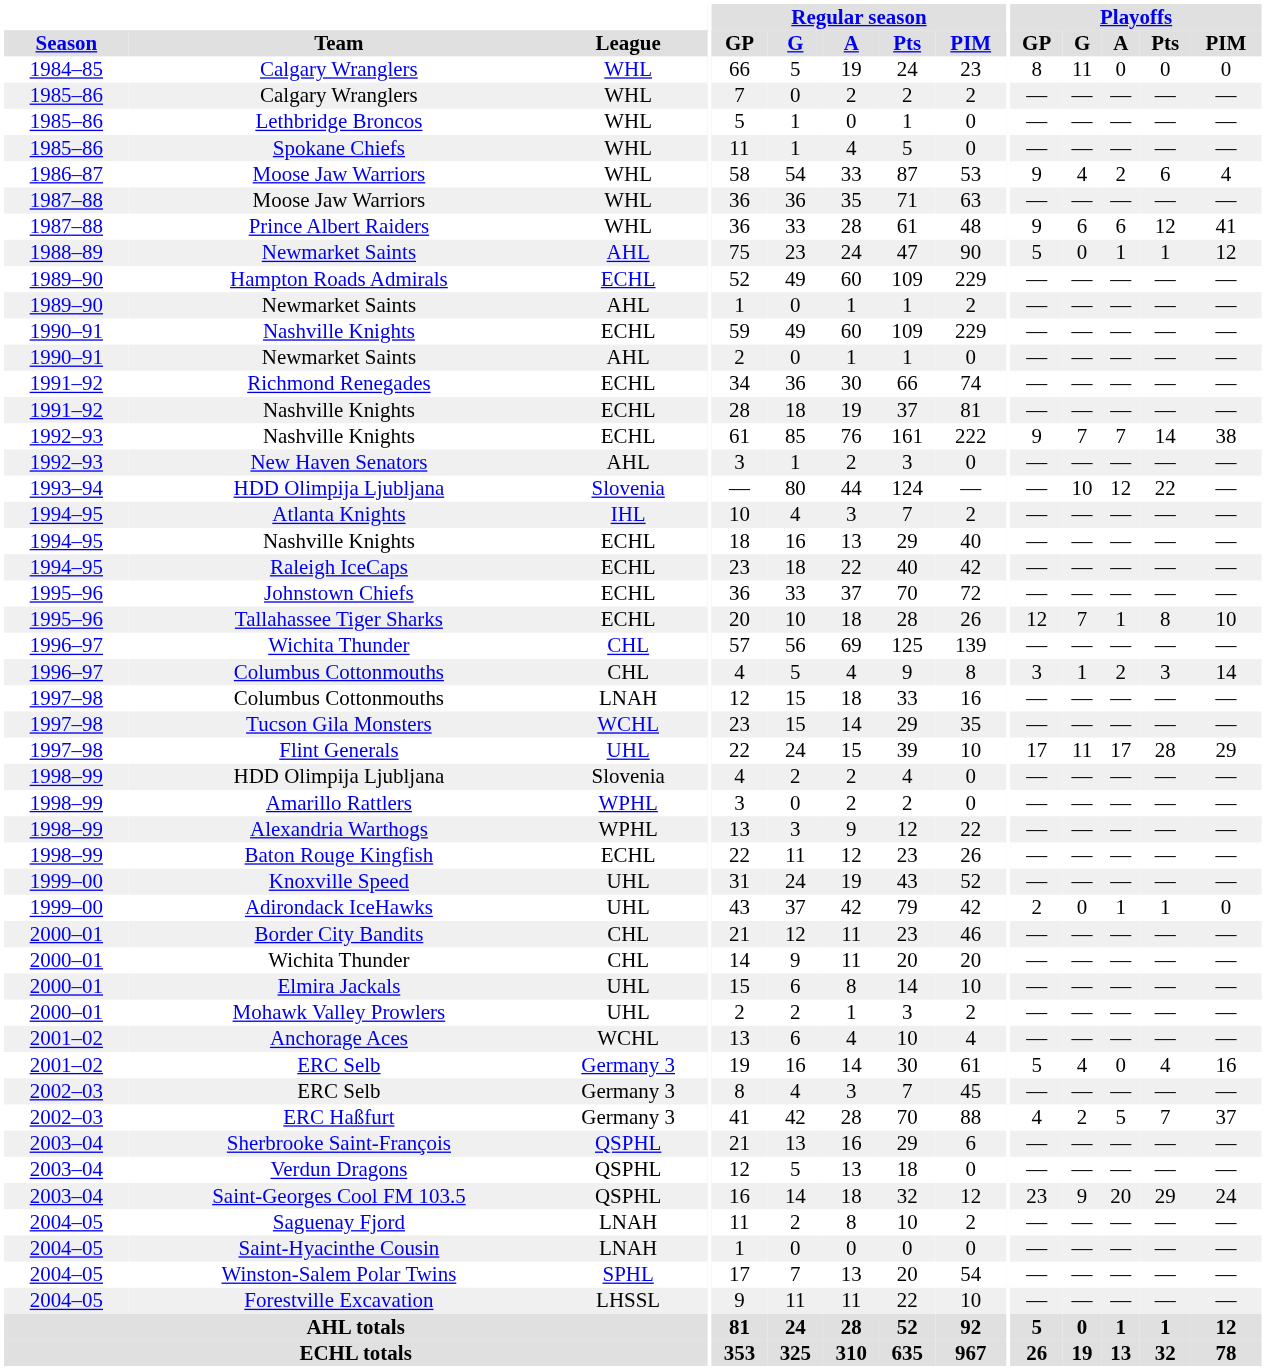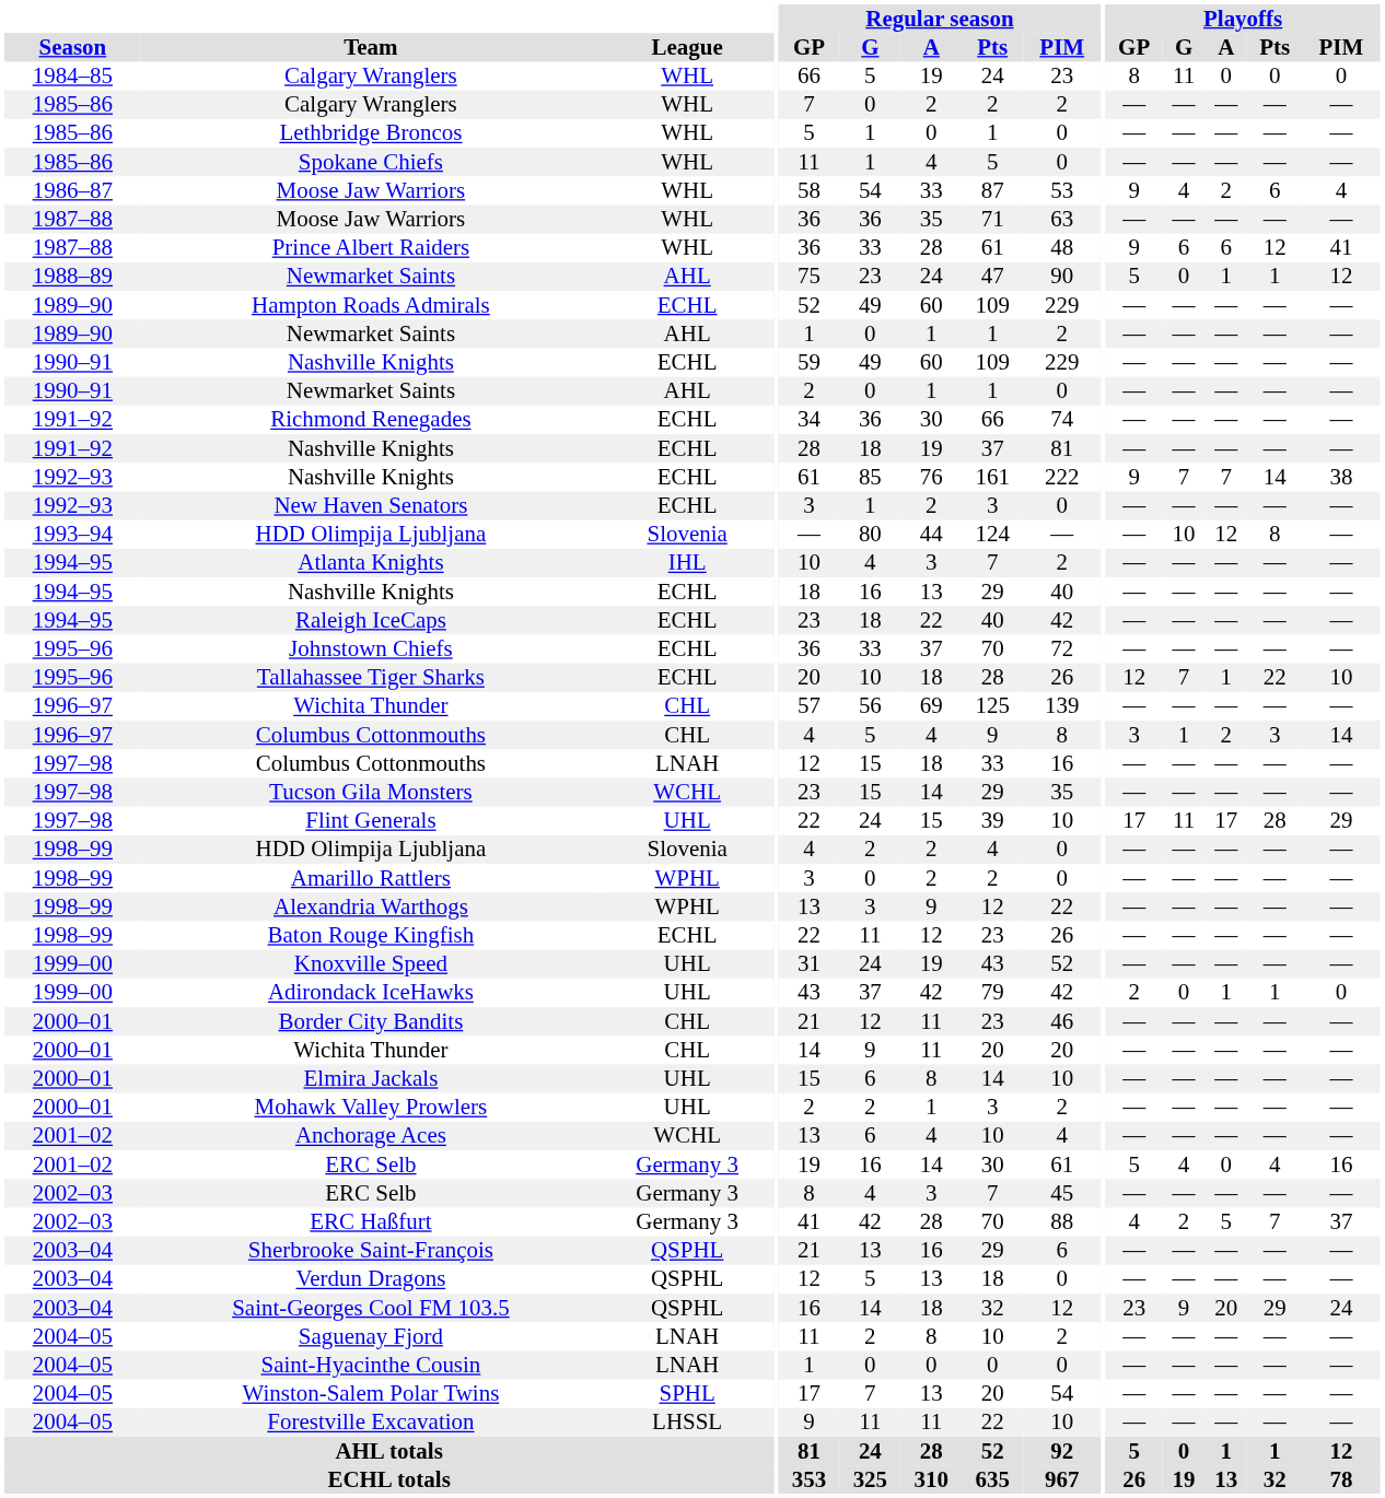 <table border="0" cellpadding="1" cellspacing="0" style="text-align:center; width:60em">
 <tr bgcolor="#e0e0e0">
 <th colspan="3" bgcolor="#ffffff"></th>
 <th rowspan="99" bgcolor="#ffffff"></th>
 <th colspan="5"><a href='#'>Regular season</a></th>
 <th rowspan="99" bgcolor="#ffffff"></th>
 <th colspan="5"><a href='#'>Playoffs</a></th>
 </tr>
 <tr bgcolor="#e0e0e0">
 <th><a href='#'>Season</a></th>
 <th>Team</th>
 <th>League</th>
 <th>GP</th>
 <th><a href='#'>G</a></th>
 <th><a href='#'>A</a></th>
 <th><a href='#'>Pts</a></th>
 <th><a href='#'>PIM</a></th>
 <th>GP</th>
 <th>G</th>
 <th>A</th>
 <th>Pts</th>
 <th>PIM</th>
 </tr>
 <tr>
 <td><a href='#'>1984–85</a></td>
 <td><a href='#'>Calgary Wranglers</a></td>
 <td><a href='#'>WHL</a></td>
 <td>66</td>
 <td>5</td>
 <td>19</td>
 <td>24</td>
 <td>23</td>
 <td>8</td>
 <td>11</td>
 <td>0</td>
 <td>0</td>
 <td>0</td>
 </tr>
 <tr bgcolor="#f0f0f0">
 <td><a href='#'>1985–86</a></td>
 <td>Calgary Wranglers</td>
 <td>WHL</td>
 <td>7</td>
 <td>0</td>
 <td>2</td>
 <td>2</td>
 <td>2</td>
 <td>—</td>
 <td>—</td>
 <td>—</td>
 <td>—</td>
 <td>—</td>
 </tr>
 <tr>
 <td><a href='#'>1985–86</a></td>
 <td><a href='#'>Lethbridge Broncos</a></td>
 <td>WHL</td>
 <td>5</td>
 <td>1</td>
 <td>0</td>
 <td>1</td>
 <td>0</td>
 <td>—</td>
 <td>—</td>
 <td>—</td>
 <td>—</td>
 <td>—</td>
 </tr>
 <tr bgcolor="#f0f0f0">
 <td><a href='#'>1985–86</a></td>
 <td><a href='#'>Spokane Chiefs</a></td>
 <td>WHL</td>
 <td>11</td>
 <td>1</td>
 <td>4</td>
 <td>5</td>
 <td>0</td>
 <td>—</td>
 <td>—</td>
 <td>—</td>
 <td>—</td>
 <td>—</td>
 </tr>
 <tr>
 <td><a href='#'>1986–87</a></td>
 <td><a href='#'>Moose Jaw Warriors</a></td>
 <td>WHL</td>
 <td>58</td>
 <td>54</td>
 <td>33</td>
 <td>87</td>
 <td>53</td>
 <td>9</td>
 <td>4</td>
 <td>2</td>
 <td>6</td>
 <td>4</td>
 </tr>
 <tr bgcolor="#f0f0f0">
 <td><a href='#'>1987–88</a></td>
 <td>Moose Jaw Warriors</td>
 <td>WHL</td>
 <td>36</td>
 <td>36</td>
 <td>35</td>
 <td>71</td>
 <td>63</td>
 <td>—</td>
 <td>—</td>
 <td>—</td>
 <td>—</td>
 <td>—</td>
 </tr>
 <tr>
 <td><a href='#'>1987–88</a></td>
 <td><a href='#'>Prince Albert Raiders</a></td>
 <td>WHL</td>
 <td>36</td>
 <td>33</td>
 <td>28</td>
 <td>61</td>
 <td>48</td>
 <td>9</td>
 <td>6</td>
 <td>6</td>
 <td>12</td>
 <td>41</td>
 </tr>
 <tr bgcolor="#f0f0f0">
 <td><a href='#'>1988–89</a></td>
 <td><a href='#'>Newmarket Saints</a></td>
 <td><a href='#'>AHL</a></td>
 <td>75</td>
 <td>23</td>
 <td>24</td>
 <td>47</td>
 <td>90</td>
 <td>5</td>
 <td>0</td>
 <td>1</td>
 <td>1</td>
 <td>12</td>
 </tr>
 <tr>
 <td><a href='#'>1989–90</a></td>
 <td><a href='#'>Hampton Roads Admirals</a></td>
 <td><a href='#'>ECHL</a></td>
 <td>52</td>
 <td>49</td>
 <td>60</td>
 <td>109</td>
 <td>229</td>
 <td>—</td>
 <td>—</td>
 <td>—</td>
 <td>—</td>
 <td>—</td>
 </tr>
 <tr bgcolor="#f0f0f0">
 <td><a href='#'>1989–90</a></td>
 <td>Newmarket Saints</td>
 <td>AHL</td>
 <td>1</td>
 <td>0</td>
 <td>1</td>
 <td>1</td>
 <td>2</td>
 <td>—</td>
 <td>—</td>
 <td>—</td>
 <td>—</td>
 <td>—</td>
 </tr>
 <tr>
 <td><a href='#'>1990–91</a></td>
 <td><a href='#'>Nashville Knights</a></td>
 <td>ECHL</td>
 <td>59</td>
 <td>49</td>
 <td>60</td>
 <td>109</td>
 <td>229</td>
 <td>—</td>
 <td>—</td>
 <td>—</td>
 <td>—</td>
 <td>—</td>
 </tr>
 <tr bgcolor="#f0f0f0">
 <td><a href='#'>1990–91</a></td>
 <td>Newmarket Saints</td>
 <td>AHL</td>
 <td>2</td>
 <td>0</td>
 <td>1</td>
 <td>1</td>
 <td>0</td>
 <td>—</td>
 <td>—</td>
 <td>—</td>
 <td>—</td>
 <td>—</td>
 </tr>
 <tr>
 <td><a href='#'>1991–92</a></td>
 <td><a href='#'>Richmond Renegades</a></td>
 <td>ECHL</td>
 <td>34</td>
 <td>36</td>
 <td>30</td>
 <td>66</td>
 <td>74</td>
 <td>—</td>
 <td>—</td>
 <td>—</td>
 <td>—</td>
 <td>—</td>
 </tr>
 <tr bgcolor="#f0f0f0">
 <td><a href='#'>1991–92</a></td>
 <td>Nashville Knights</td>
 <td>ECHL</td>
 <td>28</td>
 <td>18</td>
 <td>19</td>
 <td>37</td>
 <td>81</td>
 <td>—</td>
 <td>—</td>
 <td>—</td>
 <td>—</td>
 <td>—</td>
 </tr>
 <tr>
 <td><a href='#'>1992–93</a></td>
 <td>Nashville Knights</td>
 <td>ECHL</td>
 <td>61</td>
 <td>85</td>
 <td>76</td>
 <td>161</td>
 <td>222</td>
 <td>9</td>
 <td>7</td>
 <td>7</td>
 <td>14</td>
 <td>38</td>
 </tr>
 <tr bgcolor="#f0f0f0">
 <td><a href='#'>1992–93</a></td>
 <td><a href='#'>New Haven Senators</a></td>
-<td>AHL</td>
+<td>ECHL</td>
 <td>3</td>
 <td>1</td>
 <td>2</td>
 <td>3</td>
 <td>0</td>
 <td>—</td>
 <td>—</td>
 <td>—</td>
 <td>—</td>
 <td>—</td>
 </tr>
 <tr>
 <td><a href='#'>1993–94</a></td>
 <td><a href='#'>HDD Olimpija Ljubljana</a></td>
 <td><a href='#'>Slovenia</a></td>
 <td>—</td>
 <td>80</td>
 <td>44</td>
 <td>124</td>
 <td>—</td>
 <td>—</td>
 <td>10</td>
 <td>12</td>
-<td>22</td>
+<td>8</td>
 <td>—</td>
 </tr>
 <tr bgcolor="#f0f0f0">
 <td><a href='#'>1994–95</a></td>
 <td><a href='#'>Atlanta Knights</a></td>
 <td><a href='#'>IHL</a></td>
 <td>10</td>
 <td>4</td>
 <td>3</td>
 <td>7</td>
 <td>2</td>
 <td>—</td>
 <td>—</td>
 <td>—</td>
 <td>—</td>
 <td>—</td>
 </tr>
 <tr>
 <td><a href='#'>1994–95</a></td>
 <td>Nashville Knights</td>
 <td>ECHL</td>
 <td>18</td>
 <td>16</td>
 <td>13</td>
 <td>29</td>
 <td>40</td>
 <td>—</td>
 <td>—</td>
 <td>—</td>
 <td>—</td>
 <td>—</td>
 </tr>
 <tr bgcolor="#f0f0f0">
 <td><a href='#'>1994–95</a></td>
 <td><a href='#'>Raleigh IceCaps</a></td>
 <td>ECHL</td>
 <td>23</td>
 <td>18</td>
 <td>22</td>
 <td>40</td>
 <td>42</td>
 <td>—</td>
 <td>—</td>
 <td>—</td>
 <td>—</td>
 <td>—</td>
 </tr>
 <tr>
 <td><a href='#'>1995–96</a></td>
 <td><a href='#'>Johnstown Chiefs</a></td>
 <td>ECHL</td>
 <td>36</td>
 <td>33</td>
 <td>37</td>
 <td>70</td>
 <td>72</td>
 <td>—</td>
 <td>—</td>
 <td>—</td>
 <td>—</td>
 <td>—</td>
 </tr>
 <tr bgcolor="#f0f0f0">
 <td><a href='#'>1995–96</a></td>
 <td><a href='#'>Tallahassee Tiger Sharks</a></td>
 <td>ECHL</td>
 <td>20</td>
 <td>10</td>
 <td>18</td>
 <td>28</td>
 <td>26</td>
 <td>12</td>
 <td>7</td>
 <td>1</td>
-<td>8</td>
+<td>22</td>
 <td>10</td>
 </tr>
 <tr>
 <td><a href='#'>1996–97</a></td>
 <td><a href='#'>Wichita Thunder</a></td>
 <td><a href='#'>CHL</a></td>
 <td>57</td>
 <td>56</td>
 <td>69</td>
 <td>125</td>
 <td>139</td>
 <td>—</td>
 <td>—</td>
 <td>—</td>
 <td>—</td>
 <td>—</td>
 </tr>
 <tr bgcolor="#f0f0f0">
 <td><a href='#'>1996–97</a></td>
 <td><a href='#'>Columbus Cottonmouths</a></td>
 <td>CHL</td>
 <td>4</td>
 <td>5</td>
 <td>4</td>
 <td>9</td>
 <td>8</td>
 <td>3</td>
 <td>1</td>
 <td>2</td>
 <td>3</td>
 <td>14</td>
 </tr>
 <tr>
 <td><a href='#'>1997–98</a></td>
 <td>Columbus Cottonmouths</td>
 <td>LNAH</td>
 <td>12</td>
 <td>15</td>
 <td>18</td>
 <td>33</td>
 <td>16</td>
 <td>—</td>
 <td>—</td>
 <td>—</td>
 <td>—</td>
 <td>—</td>
 </tr>
 <tr bgcolor="#f0f0f0">
 <td><a href='#'>1997–98</a></td>
 <td><a href='#'>Tucson Gila Monsters</a></td>
 <td><a href='#'>WCHL</a></td>
 <td>23</td>
 <td>15</td>
 <td>14</td>
 <td>29</td>
 <td>35</td>
 <td>—</td>
 <td>—</td>
 <td>—</td>
 <td>—</td>
 <td>—</td>
 </tr>
 <tr>
 <td><a href='#'>1997–98</a></td>
 <td><a href='#'>Flint Generals</a></td>
 <td><a href='#'>UHL</a></td>
 <td>22</td>
 <td>24</td>
 <td>15</td>
 <td>39</td>
 <td>10</td>
 <td>17</td>
 <td>11</td>
 <td>17</td>
 <td>28</td>
 <td>29</td>
 </tr>
 <tr bgcolor="#f0f0f0">
 <td><a href='#'>1998–99</a></td>
 <td>HDD Olimpija Ljubljana</td>
 <td>Slovenia</td>
 <td>4</td>
 <td>2</td>
 <td>2</td>
 <td>4</td>
 <td>0</td>
 <td>—</td>
 <td>—</td>
 <td>—</td>
 <td>—</td>
 <td>—</td>
 </tr>
 <tr>
 <td><a href='#'>1998–99</a></td>
 <td><a href='#'>Amarillo Rattlers</a></td>
 <td><a href='#'>WPHL</a></td>
 <td>3</td>
 <td>0</td>
 <td>2</td>
 <td>2</td>
 <td>0</td>
 <td>—</td>
 <td>—</td>
 <td>—</td>
 <td>—</td>
 <td>—</td>
 </tr>
 <tr bgcolor="#f0f0f0">
 <td><a href='#'>1998–99</a></td>
 <td><a href='#'>Alexandria Warthogs</a></td>
 <td>WPHL</td>
 <td>13</td>
 <td>3</td>
 <td>9</td>
 <td>12</td>
 <td>22</td>
 <td>—</td>
 <td>—</td>
 <td>—</td>
 <td>—</td>
 <td>—</td>
 </tr>
 <tr>
 <td><a href='#'>1998–99</a></td>
 <td><a href='#'>Baton Rouge Kingfish</a></td>
 <td>ECHL</td>
 <td>22</td>
 <td>11</td>
 <td>12</td>
 <td>23</td>
 <td>26</td>
 <td>—</td>
 <td>—</td>
 <td>—</td>
 <td>—</td>
 <td>—</td>
 </tr>
 <tr bgcolor="#f0f0f0">
 <td><a href='#'>1999–00</a></td>
 <td><a href='#'>Knoxville Speed</a></td>
 <td>UHL</td>
 <td>31</td>
 <td>24</td>
 <td>19</td>
 <td>43</td>
 <td>52</td>
 <td>—</td>
 <td>—</td>
 <td>—</td>
 <td>—</td>
 <td>—</td>
 </tr>
 <tr>
 <td><a href='#'>1999–00</a></td>
 <td><a href='#'>Adirondack IceHawks</a></td>
 <td>UHL</td>
 <td>43</td>
 <td>37</td>
 <td>42</td>
 <td>79</td>
 <td>42</td>
 <td>2</td>
 <td>0</td>
 <td>1</td>
 <td>1</td>
 <td>0</td>
 </tr>
 <tr bgcolor="#f0f0f0">
 <td><a href='#'>2000–01</a></td>
 <td><a href='#'>Border City Bandits</a></td>
 <td>CHL</td>
 <td>21</td>
 <td>12</td>
 <td>11</td>
 <td>23</td>
 <td>46</td>
 <td>—</td>
 <td>—</td>
 <td>—</td>
 <td>—</td>
 <td>—</td>
 </tr>
 <tr>
 <td><a href='#'>2000–01</a></td>
 <td>Wichita Thunder</td>
 <td>CHL</td>
 <td>14</td>
 <td>9</td>
 <td>11</td>
 <td>20</td>
 <td>20</td>
 <td>—</td>
 <td>—</td>
 <td>—</td>
 <td>—</td>
 <td>—</td>
 </tr>
 <tr bgcolor="#f0f0f0">
 <td><a href='#'>2000–01</a></td>
 <td><a href='#'>Elmira Jackals</a></td>
 <td>UHL</td>
 <td>15</td>
 <td>6</td>
 <td>8</td>
 <td>14</td>
 <td>10</td>
 <td>—</td>
 <td>—</td>
 <td>—</td>
 <td>—</td>
 <td>—</td>
 </tr>
 <tr>
 <td><a href='#'>2000–01</a></td>
 <td><a href='#'>Mohawk Valley Prowlers</a></td>
 <td>UHL</td>
 <td>2</td>
 <td>2</td>
 <td>1</td>
 <td>3</td>
 <td>2</td>
 <td>—</td>
 <td>—</td>
 <td>—</td>
 <td>—</td>
 <td>—</td>
 </tr>
 <tr bgcolor="#f0f0f0">
 <td><a href='#'>2001–02</a></td>
 <td><a href='#'>Anchorage Aces</a></td>
 <td>WCHL</td>
 <td>13</td>
 <td>6</td>
 <td>4</td>
 <td>10</td>
 <td>4</td>
 <td>—</td>
 <td>—</td>
 <td>—</td>
 <td>—</td>
 <td>—</td>
 </tr>
 <tr>
 <td><a href='#'>2001–02</a></td>
 <td><a href='#'>ERC Selb</a></td>
 <td><a href='#'>Germany 3</a></td>
 <td>19</td>
 <td>16</td>
 <td>14</td>
 <td>30</td>
 <td>61</td>
 <td>5</td>
 <td>4</td>
 <td>0</td>
 <td>4</td>
 <td>16</td>
 </tr>
 <tr bgcolor="#f0f0f0">
 <td><a href='#'>2002–03</a></td>
 <td>ERC Selb</td>
 <td>Germany 3</td>
 <td>8</td>
 <td>4</td>
 <td>3</td>
 <td>7</td>
 <td>45</td>
 <td>—</td>
 <td>—</td>
 <td>—</td>
 <td>—</td>
 <td>—</td>
 </tr>
 <tr>
 <td><a href='#'>2002–03</a></td>
 <td><a href='#'>ERC Haßfurt</a></td>
 <td>Germany 3</td>
 <td>41</td>
 <td>42</td>
 <td>28</td>
 <td>70</td>
 <td>88</td>
 <td>4</td>
 <td>2</td>
 <td>5</td>
 <td>7</td>
 <td>37</td>
 </tr>
 <tr bgcolor="#f0f0f0">
 <td><a href='#'>2003–04</a></td>
 <td><a href='#'>Sherbrooke Saint-François</a></td>
 <td><a href='#'>QSPHL</a></td>
 <td>21</td>
 <td>13</td>
 <td>16</td>
 <td>29</td>
 <td>6</td>
 <td>—</td>
 <td>—</td>
 <td>—</td>
 <td>—</td>
 <td>—</td>
 </tr>
 <tr>
 <td><a href='#'>2003–04</a></td>
 <td><a href='#'>Verdun Dragons</a></td>
 <td>QSPHL</td>
 <td>12</td>
 <td>5</td>
 <td>13</td>
 <td>18</td>
 <td>0</td>
 <td>—</td>
 <td>—</td>
 <td>—</td>
 <td>—</td>
 <td>—</td>
 </tr>
 <tr bgcolor="#f0f0f0">
 <td><a href='#'>2003–04</a></td>
 <td><a href='#'>Saint-Georges Cool FM 103.5</a></td>
 <td>QSPHL</td>
 <td>16</td>
 <td>14</td>
 <td>18</td>
 <td>32</td>
 <td>12</td>
 <td>23</td>
 <td>9</td>
 <td>20</td>
 <td>29</td>
 <td>24</td>
 </tr>
 <tr>
 <td><a href='#'>2004–05</a></td>
 <td><a href='#'>Saguenay Fjord</a></td>
 <td>LNAH</td>
 <td>11</td>
 <td>2</td>
 <td>8</td>
 <td>10</td>
 <td>2</td>
 <td>—</td>
 <td>—</td>
 <td>—</td>
 <td>—</td>
 <td>—</td>
 </tr>
 <tr bgcolor="#f0f0f0">
 <td><a href='#'>2004–05</a></td>
 <td><a href='#'>Saint-Hyacinthe Cousin</a></td>
 <td>LNAH</td>
 <td>1</td>
 <td>0</td>
 <td>0</td>
 <td>0</td>
 <td>0</td>
 <td>—</td>
 <td>—</td>
 <td>—</td>
 <td>—</td>
 <td>—</td>
 </tr>
 <tr>
 <td><a href='#'>2004–05</a></td>
 <td><a href='#'>Winston-Salem Polar Twins</a></td>
 <td><a href='#'>SPHL</a></td>
 <td>17</td>
 <td>7</td>
 <td>13</td>
 <td>20</td>
 <td>54</td>
 <td>—</td>
 <td>—</td>
 <td>—</td>
 <td>—</td>
 <td>—</td>
 </tr>
 <tr bgcolor="#f0f0f0">
 <td><a href='#'>2004–05</a></td>
 <td><a href='#'>Forestville Excavation</a></td>
 <td>LHSSL</td>
 <td>9</td>
 <td>11</td>
 <td>11</td>
 <td>22</td>
 <td>10</td>
 <td>—</td>
 <td>—</td>
 <td>—</td>
 <td>—</td>
 <td>—</td>
 </tr>
 <tr>
 </tr>
 <tr ALIGN="center" bgcolor="#e0e0e0">
 <th colspan="3">AHL totals</th>
 <th ALIGN="center">81</th>
 <th ALIGN="center">24</th>
 <th ALIGN="center">28</th>
 <th ALIGN="center">52</th>
 <th ALIGN="center">92</th>
 <th ALIGN="center">5</th>
 <th ALIGN="center">0</th>
 <th ALIGN="center">1</th>
 <th ALIGN="center">1</th>
 <th ALIGN="center">12</th>
 </tr>
 <tr>
 </tr>
 <tr ALIGN="center" bgcolor="#e0e0e0">
 <th colspan="3">ECHL totals</th>
 <th ALIGN="center">353</th>
 <th ALIGN="center">325</th>
 <th ALIGN="center">310</th>
 <th ALIGN="center">635</th>
 <th ALIGN="center">967</th>
 <th ALIGN="center">26</th>
 <th ALIGN="center">19</th>
 <th ALIGN="center">13</th>
 <th ALIGN="center">32</th>
 <th ALIGN="center">78</th>
 </tr>
 </table>
